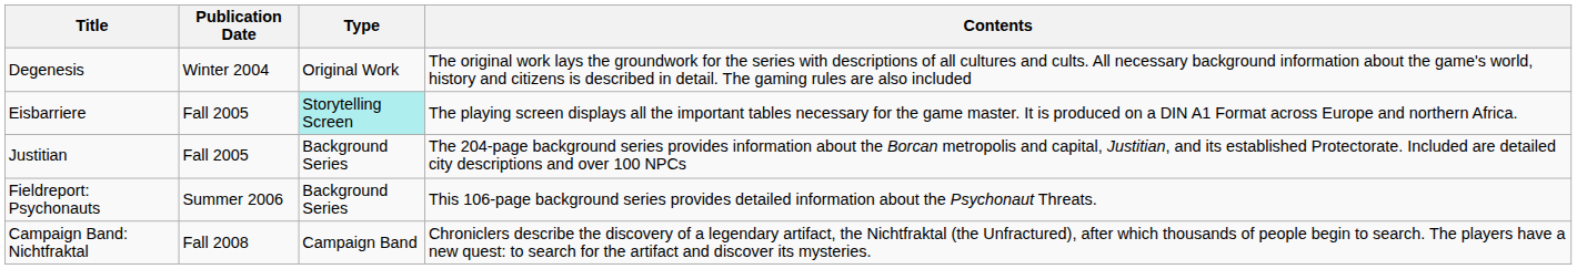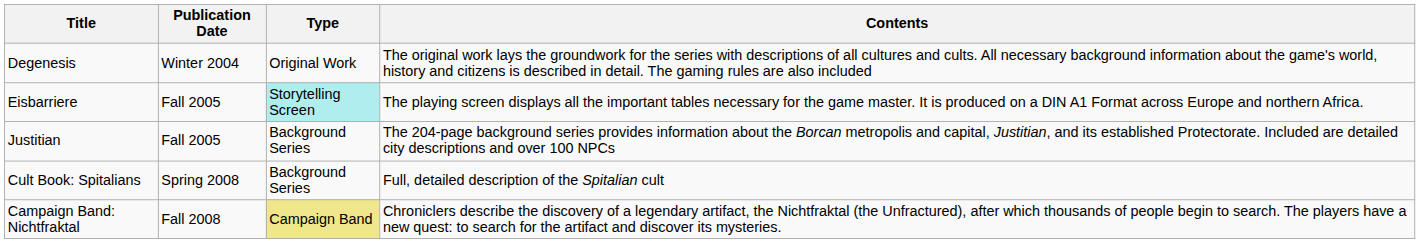 <table class="wikitable">
 <tr>
 <th>Title</th>
 <th>Publication Date</th>
 <th>Type</th>
 <th>Contents</th>
 </tr>
 <tr>
 <td>Degenesis</td>
 <td>Winter 2004</td>
 <td>Original Work</td>
 <td>The original work lays the groundwork for the series with descriptions of all cultures and cults. All necessary background information about the game's world, history and citizens is described in detail. The gaming rules are also included</td>
 </tr>
 <tr>
 <td>Eisbarriere</td>
 <td>Fall 2005</td>
 <td style="background: paleturquoise;">Storytelling Screen</td>
 <td>The playing screen displays all the important tables necessary for the game master. It is produced on a DIN A1 Format across Europe and northern Africa.</td>
 </tr>
 <tr>
 <td>Justitian</td>
 <td>Fall 2005</td>
 <td>Background Series</td>
 <td>The 204-page background series provides information about the <em>Borcan</em> metropolis and capital, <em>Justitian</em>, and its established Protectorate. Included are detailed city descriptions and over 100 NPCs</td>
 </tr>
 <tr>
-<td>Fieldreport: Psychonauts</td>
-<td>Summer 2006</td>
+<td>Cult Book: Spitalians</td>
+<td>Spring 2008</td>
 <td>Background Series</td>
-<td>This 106-page background series provides detailed information about the <em>Psychonaut</em> Threats.</td>
+<td>Full, detailed description of the <em>Spitalian</em> cult</td>
 </tr>
 <tr>
 <td>Campaign Band: Nichtfraktal</td>
 <td>Fall 2008</td>
-<td>Campaign Band</td>
+<td style="background: khaki;">Campaign Band</td>
 <td>Chroniclers describe the discovery of a legendary artifact, the Nichtfraktal (the Unfractured), after which thousands of people begin to search. The players have a new quest: to search for the artifact and discover its mysteries.</td>
 </tr>
 </table>
